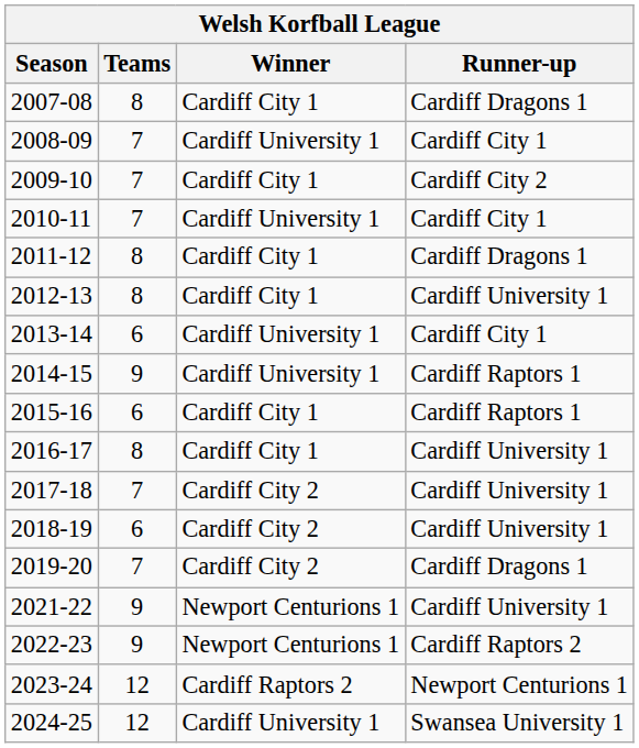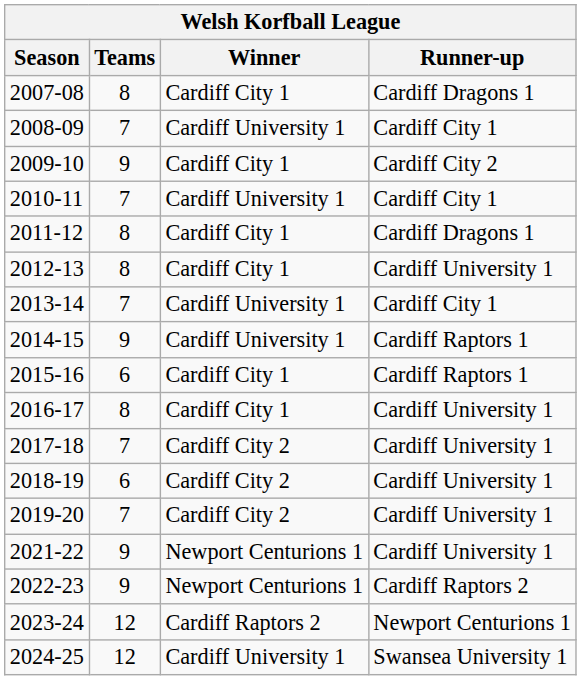 <table class="wikitable sortable">
 <tr>
 <th colspan=4>Welsh Korfball League</th>
 </tr>
 <tr>
 <th>Season</th>
 <th>Teams</th>
 <th>Winner</th>
 <th>Runner-up</th>
 </tr>
 <tr>
 <td>2007-08</td>
 <td align=center>8</td>
 <td>Cardiff City 1</td>
 <td>Cardiff Dragons 1</td>
 </tr>
 <tr>
 <td>2008-09</td>
 <td align=center>7</td>
 <td>Cardiff University 1</td>
 <td>Cardiff City 1</td>
 </tr>
 <tr>
 <td>2009-10</td>
-<td align=center>7</td>
+<td align=center>9</td>
 <td>Cardiff City 1</td>
 <td>Cardiff City 2</td>
 </tr>
 <tr>
 <td>2010-11</td>
 <td align=center>7</td>
 <td>Cardiff University 1</td>
 <td>Cardiff City 1</td>
 </tr>
 <tr>
 <td>2011-12</td>
 <td align=center>8</td>
 <td>Cardiff City 1</td>
 <td>Cardiff Dragons 1</td>
 </tr>
 <tr>
 <td>2012-13</td>
 <td align=center>8</td>
 <td>Cardiff City 1</td>
 <td>Cardiff University 1</td>
 </tr>
 <tr>
 <td>2013-14</td>
-<td align=center>6</td>
+<td align=center>7</td>
 <td>Cardiff University 1</td>
 <td>Cardiff City 1</td>
 </tr>
 <tr>
 <td>2014-15</td>
 <td align=center>9</td>
 <td>Cardiff University 1</td>
 <td>Cardiff Raptors 1</td>
 </tr>
 <tr>
 <td>2015-16</td>
 <td align=center>6</td>
 <td>Cardiff City 1</td>
 <td>Cardiff Raptors 1</td>
 </tr>
 <tr>
 <td>2016-17</td>
 <td align=center>8</td>
 <td>Cardiff City 1</td>
 <td>Cardiff University 1</td>
 </tr>
 <tr>
 <td>2017-18</td>
 <td align=center>7</td>
 <td>Cardiff City 2</td>
 <td>Cardiff University 1</td>
 </tr>
 <tr>
 <td>2018-19</td>
 <td align=center>6</td>
 <td>Cardiff City 2</td>
 <td>Cardiff University 1</td>
 </tr>
 <tr>
 <td>2019-20</td>
 <td align=center>7</td>
 <td>Cardiff City 2</td>
-<td>Cardiff Dragons 1</td>
+<td>Cardiff University 1</td>
 </tr>
 <tr>
 <td>2021-22</td>
 <td align=center>9</td>
 <td>Newport Centurions 1</td>
 <td>Cardiff University 1</td>
 </tr>
 <tr>
 <td>2022-23</td>
 <td align=center>9</td>
 <td>Newport Centurions 1</td>
 <td>Cardiff Raptors 2</td>
 </tr>
 <tr>
 <td>2023-24</td>
 <td align=center>12</td>
 <td>Cardiff Raptors 2</td>
 <td>Newport Centurions 1</td>
 </tr>
 <tr>
 <td>2024-25</td>
 <td align="center">12</td>
 <td>Cardiff University 1</td>
 <td>Swansea University 1</td>
 </tr>
 </table>
